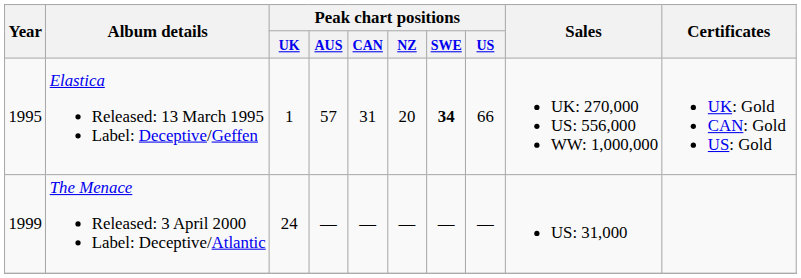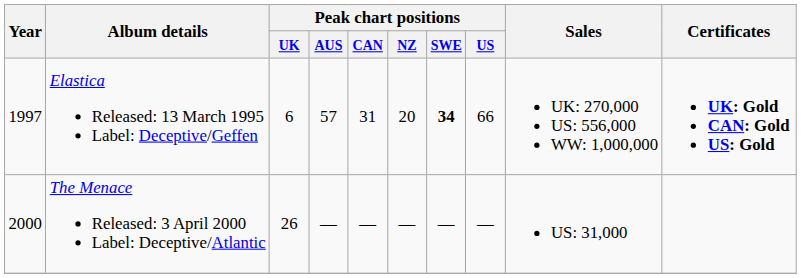 <table class="wikitable">
 <tr>
 <th rowspan="2">Year</th>
 <th rowspan="2">Album details</th>
 <th colspan="6">Peak chart positions</th>
 <th rowspan="2">Sales</th>
 <th rowspan="2" width="120">Certificates</th>
 </tr>
 <tr>
 <th width="30"><small><a href='#'>UK</a></small><br></th>
 <th width="30"><small><a href='#'>AUS</a></small><br></th>
 <th width="30"><small><a href='#'>CAN</a></small><br></th>
 <th width="30"><small><a href='#'>NZ</a></small><br></th>
 <th width="30"><small><a href='#'>SWE</a></small><br></th>
 <th width="30"><small><a href='#'>US</a></small><br></th>
 </tr>
 <tr>
-<td>1995</td>
+<td>1997</td>
 <td><em><a href='#'>Elastica</a></em><br><ul><li>Released: 13 March 1995</li><li>Label: <a href='#'>Deceptive</a>/<a href='#'>Geffen</a></li></ul></td>
-<td align="center">1</td>
+<td align="center">6</td>
 <td align="center">57</td>
 <td align="center">31</td>
 <td align="center">20</td>
 <td align="center"><strong>34</strong></td>
 <td align="center">66</td>
 <td><br><ul><li>UK: 270,000</li><li>US: 556,000</li><li>WW: 1,000,000</li></ul></td>
-<td><br><ul><li><a href='#'>UK</a>: Gold</li><li><a href='#'>CAN</a>: Gold</li><li><a href='#'>US</a>: Gold</li></ul></td>
+<td><strong><br><ul><li><a href='#'>UK</a>: Gold</li><li><a href='#'>CAN</a>: Gold</li><li><a href='#'>US</a>: Gold</li></ul></strong></td>
 </tr>
 <tr>
-<td>1999</td>
+<td>2000</td>
 <td><em><a href='#'>The Menace</a></em><br><ul><li>Released: 3 April 2000</li><li>Label: Deceptive/<a href='#'>Atlantic</a></li></ul></td>
-<td align="center">24</td>
+<td align="center">26</td>
 <td align="center">—</td>
 <td align="center">—</td>
 <td align="center">—</td>
 <td align="center">—</td>
 <td align="center">—</td>
 <td><br><ul><li>US: 31,000</li></ul></td>
 <td></td>
 </tr>
 <tr>
 </tr>
 </table>
